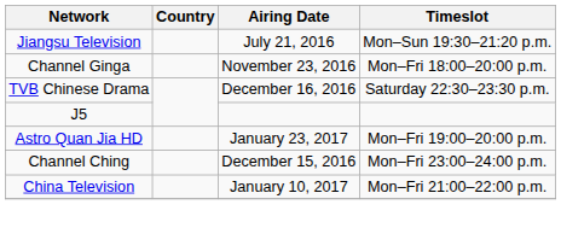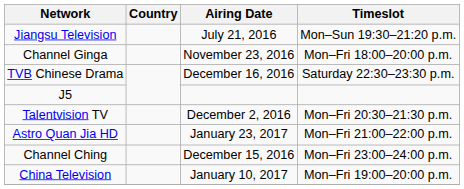 <table class="wikitable" style="text-align:center">
 <tr>
 <th>Network</th>
 <th>Country</th>
 <th>Airing Date</th>
 <th>Timeslot</th>
 </tr>
 <tr>
 <td><a href='#'>Jiangsu Television</a></td>
 <td></td>
 <td>July 21, 2016</td>
 <td>Mon–Sun 19:30–21:20 p.m.</td>
 </tr>
 <tr>
 <td>Channel Ginga</td>
 <td></td>
 <td>November 23, 2016</td>
 <td>Mon–Fri 18:00–20:00 p.m.</td>
 </tr>
 <tr>
 <td><a href='#'>TVB</a> Chinese Drama</td>
 <td rowspan=2></td>
 <td>December 16, 2016</td>
 <td>Saturday 22:30–23:30 p.m.</td>
 </tr>
 <tr>
 <td>J5</td>
 <td></td>
 <td></td>
 </tr>
 <tr>
+<td><a href='#'>Talentvision</a> TV</td>
+<td></td>
+<td>December 2, 2016</td>
+<td>Mon–Fri 20:30–21:30 p.m.</td>
+</tr>
+<tr>
 <td><a href='#'>Astro Quan Jia HD</a></td>
 <td></td>
 <td>January 23, 2017</td>
-<td>Mon–Fri 19:00–20:00 p.m.</td>
+<td>Mon–Fri 21:00–22:00 p.m.</td>
 </tr>
 <tr>
 <td>Channel Ching</td>
 <td></td>
 <td>December 15, 2016</td>
 <td>Mon–Fri 23:00–24:00 p.m.</td>
 </tr>
 <tr>
 <td><a href='#'>China Television</a></td>
 <td></td>
 <td>January 10, 2017</td>
-<td>Mon–Fri 21:00–22:00 p.m.</td>
+<td>Mon–Fri 19:00–20:00 p.m.</td>
 </tr>
 <tr>
 </tr>
 </table>
